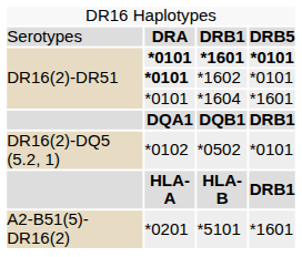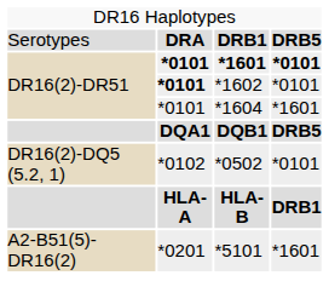 <table id="drugInfoBox" style="float: right; clear: right; margin: 0 0 0.5em 1em; background: #ffffff;" class="toccolours" border=0 cellpadding=0 align=left width="280px">
 <tr style="background:#f8f8f8">
 <td align="center" colspan="4"><div>DR16 Haplotypes</div></td>
 </tr>
 <tr style="background:#f8f8f8">
 <td bgcolor="#dddddd">Serotypes</td>
 <th bgcolor="#dddddd">DRA</th>
 <th bgcolor="#dddddd">DRB1</th>
 <th bgcolor="#dddddd">DRB5</th>
 </tr>
 <tr style="background:#f8f8f8">
 <td rowspan = "3" bgcolor="#e7dcc3">DR16(2)-DR51</td>
 <th bgcolor="#eeeeee">*0101</th>
 <th bgcolor="#eeeeee">*1601</th>
 <th bgcolor="#eeeeee">*0101</th>
 </tr>
 <tr style="background:#f8f8f8">
 <td bgcolor="#eeeeee"><strong>*0101</strong></td>
 <td bgcolor="#eeeeee">*1602</td>
 <td bgcolor="#eeeeee">*0101</td>
 </tr>
 <tr style="background:#f8f8f8">
 <td bgcolor="#eeeeee">*0101</td>
 <td bgcolor="#eeeeee">*1604</td>
 <td bgcolor="#eeeeee">*1601</td>
 </tr>
 <tr style="background:#f8f8f8">
 <td bgcolor="#dddddd"></td>
 <th bgcolor="#dddddd">DQA1</th>
 <th bgcolor="#dddddd">DQB1</th>
-<th bgcolor="#dddddd">DRB1</th>
+<th bgcolor="#dddddd">DRB5</th>
 </tr>
 <tr>
 <td bgcolor="#e7dcc3">DR16(2)-DQ5 (5.2, 1)</td>
 <td bgcolor="#eeeeee">*0102</td>
 <td bgcolor="#eeeeee">*0502</td>
 <td bgcolor="#eeeeee">*0101</td>
 </tr>
 <tr style="background:#f8f8f8">
 <td bgcolor="#dddddd"></td>
 <th bgcolor="#dddddd">HLA-A</th>
 <th bgcolor="#dddddd">HLA-B</th>
 <th bgcolor="#dddddd">DRB1</th>
 </tr>
 <tr>
 <td bgcolor="#e7dcc3">A2-B51(5)-DR16(2)</td>
 <td bgcolor="#eeeeee">*0201</td>
 <td bgcolor="#eeeeee">*5101</td>
 <td bgcolor="#eeeeee">*1601</td>
 </tr>
 <tr>
 </tr>
 </table>
